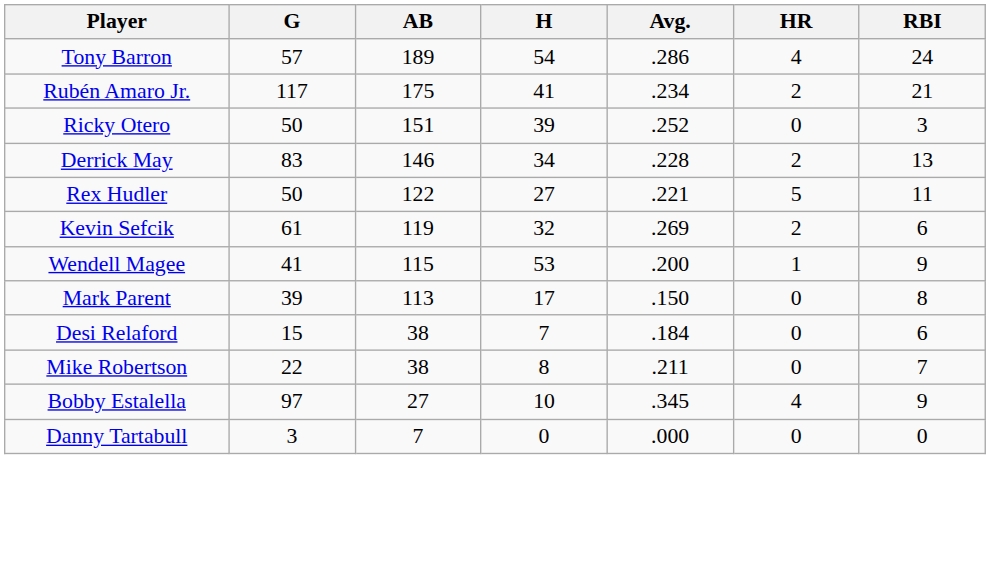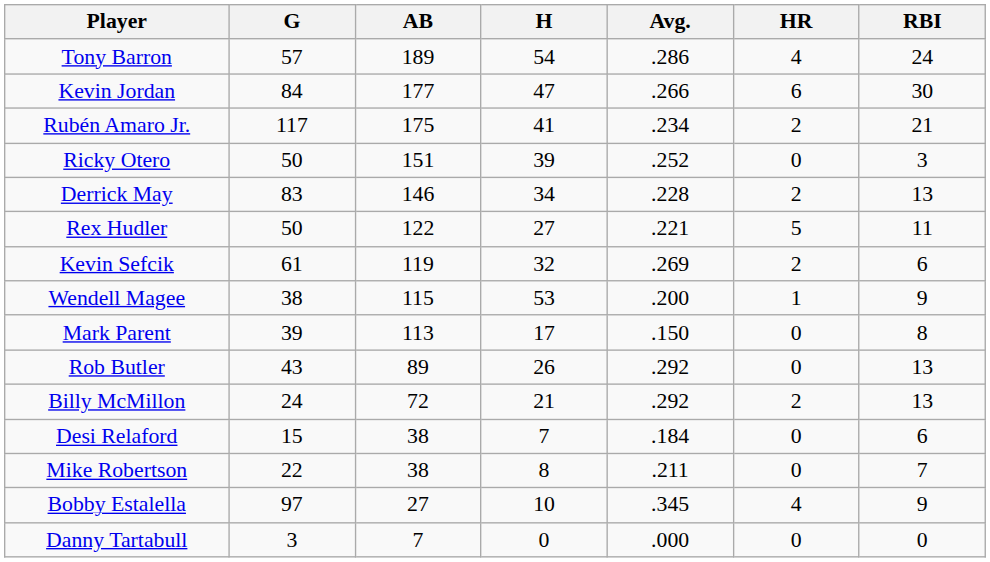 <table class="wikitable sortable">
 <tr>
 <th bgcolor="#DDDDFF" width="16%">Player</th>
 <th bgcolor="#DDDDFF" width="9%">G</th>
 <th bgcolor="#DDDDFF" width="9%">AB</th>
 <th bgcolor="#DDDDFF" width="9%">H</th>
 <th bgcolor="#DDDDFF" width="9%">Avg.</th>
 <th bgcolor="#DDDDFF" width="9%">HR</th>
 <th bgcolor="#DDDDFF" width="9%">RBI</th>
 </tr>
 <tr align="center">
 <td><a href='#'>Tony Barron</a></td>
 <td>57</td>
 <td>189</td>
 <td>54</td>
 <td>.286</td>
 <td>4</td>
 <td>24</td>
+</tr>
+<tr align=center>
+<td><a href='#'>Kevin Jordan</a></td>
+<td>84</td>
+<td>177</td>
+<td>47</td>
+<td>.266</td>
+<td>6</td>
+<td>30</td>
 </tr>
 <tr align=center>
 <td><a href='#'>Rubén Amaro Jr.</a></td>
 <td>117</td>
 <td>175</td>
 <td>41</td>
 <td>.234</td>
 <td>2</td>
 <td>21</td>
 </tr>
 <tr align=center>
 <td><a href='#'>Ricky Otero</a></td>
 <td>50</td>
 <td>151</td>
 <td>39</td>
 <td>.252</td>
 <td>0</td>
 <td>3</td>
 </tr>
 <tr align=center>
 <td><a href='#'>Derrick May</a></td>
 <td>83</td>
 <td>146</td>
 <td>34</td>
 <td>.228</td>
 <td>2</td>
 <td>13</td>
 </tr>
 <tr align=center>
 <td><a href='#'>Rex Hudler</a></td>
 <td>50</td>
 <td>122</td>
 <td>27</td>
 <td>.221</td>
 <td>5</td>
 <td>11</td>
 </tr>
 <tr align=center>
 <td><a href='#'>Kevin Sefcik</a></td>
 <td>61</td>
 <td>119</td>
 <td>32</td>
 <td>.269</td>
 <td>2</td>
 <td>6</td>
 </tr>
 <tr align=center>
 <td><a href='#'>Wendell Magee</a></td>
-<td>41</td>
+<td>38</td>
 <td>115</td>
 <td>53</td>
 <td>.200</td>
 <td>1</td>
 <td>9</td>
 </tr>
 <tr align=center>
 <td><a href='#'>Mark Parent</a></td>
 <td>39</td>
 <td>113</td>
 <td>17</td>
 <td>.150</td>
 <td>0</td>
 <td>8</td>
+</tr>
+<tr align=center>
+<td><a href='#'>Rob Butler</a></td>
+<td>43</td>
+<td>89</td>
+<td>26</td>
+<td>.292</td>
+<td>0</td>
+<td>13</td>
+</tr>
+<tr align=center>
+<td><a href='#'>Billy McMillon</a></td>
+<td>24</td>
+<td>72</td>
+<td>21</td>
+<td>.292</td>
+<td>2</td>
+<td>13</td>
 </tr>
 <tr align=center>
 <td><a href='#'>Desi Relaford</a></td>
 <td>15</td>
 <td>38</td>
 <td>7</td>
 <td>.184</td>
 <td>0</td>
 <td>6</td>
 </tr>
 <tr align=center>
 <td><a href='#'>Mike Robertson</a></td>
 <td>22</td>
 <td>38</td>
 <td>8</td>
 <td>.211</td>
 <td>0</td>
 <td>7</td>
 </tr>
 <tr align=center>
 <td><a href='#'>Bobby Estalella</a></td>
 <td>97</td>
 <td>27</td>
 <td>10</td>
 <td>.345</td>
 <td>4</td>
 <td>9</td>
 </tr>
 <tr align=center>
 <td><a href='#'>Danny Tartabull</a></td>
 <td>3</td>
 <td>7</td>
 <td>0</td>
 <td>.000</td>
 <td>0</td>
 <td>0</td>
 </tr>
 </table>
